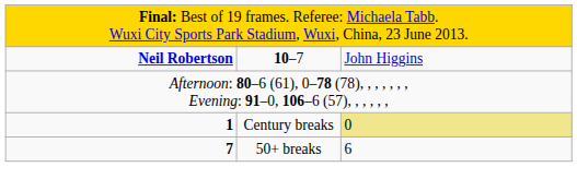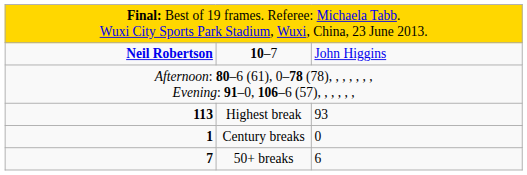 <table class="wikitable" style="font-size: 95%; margin: 1em auto 1em auto;">
 <tr>
 <td colspan="3" align="center" bgcolor="#ffd700"><strong>Final:</strong> Best of 19 frames. Referee: <a href='#'>Michaela Tabb</a>. <br><a href='#'>Wuxi City Sports Park Stadium</a>, <a href='#'>Wuxi</a>, China, 23 June 2013.</td>
 </tr>
 <tr>
 <td width="230" align="right"><strong><a href='#'>Neil Robertson</a></strong> <br></td>
 <td width="100" align="center"><strong>10</strong>–7</td>
 <td width="230"><a href='#'>John Higgins</a> <br></td>
 </tr>
 <tr>
 <td colspan="3" align="center" style="font-size: 100%"><em>Afternoon</em>: <strong>80</strong>–6 (61), 0–<strong>78</strong> (78), , , , , , , <br><em>Evening</em>: <strong>91</strong>–0, <strong>106</strong>–6 (57), , , , , , </td>
 </tr>
 <tr>
+<td align="right"><strong>113</strong></td>
+<td align="center">Highest break</td>
+<td>93</td>
+</tr>
+<tr>
 <td align="right"><strong>1</strong></td>
 <td align="center">Century breaks</td>
-<td style="background: khaki;">0</td>
+<td>0</td>
 </tr>
 <tr>
 <td align="right"><strong>7</strong></td>
 <td align="center">50+ breaks</td>
 <td>6</td>
 </tr>
 </table>
